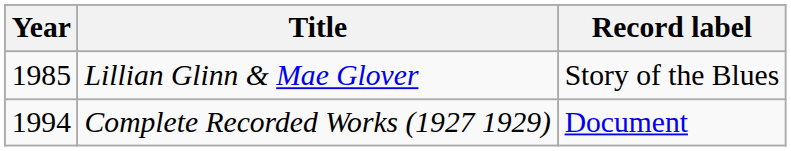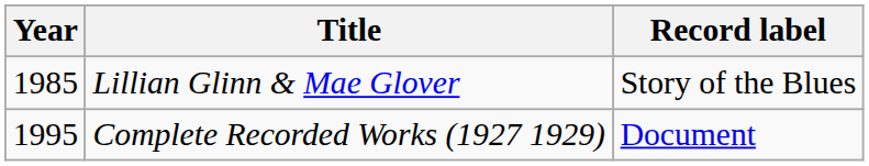 <table class="wikitable sortable">
 <tr>
 <th>Year</th>
 <th>Title</th>
 <th>Record label</th>
 </tr>
 <tr>
 <td>1985</td>
 <td><em>Lillian Glinn & <a href='#'>Mae Glover</a></em></td>
 <td style="text-align:left;">Story of the Blues</td>
 </tr>
 <tr>
-<td>1994</td>
+<td>1995</td>
 <td><em>Complete Recorded Works (1927 1929)</em></td>
 <td style="text-align:left;"><a href='#'>Document</a></td>
 </tr>
 </table>
